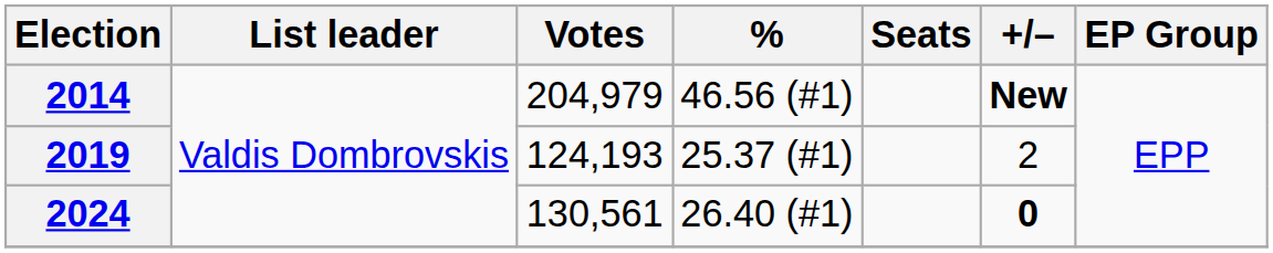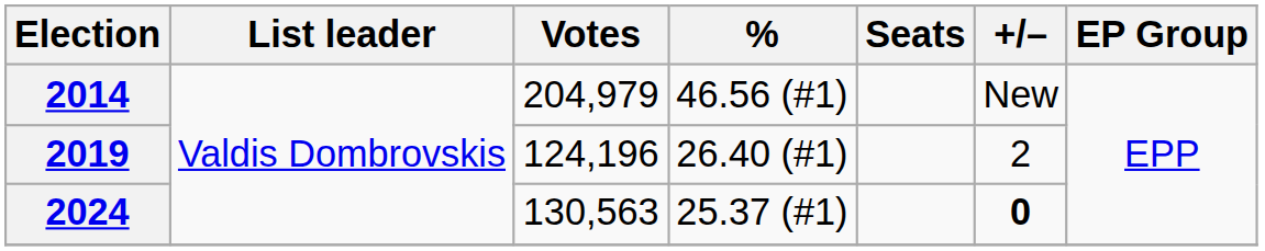 <table class=wikitable style=text-align:center>
 <tr>
 <th>Election</th>
 <th>List leader</th>
 <th>Votes</th>
 <th>%</th>
 <th>Seats</th>
 <th>+/–</th>
 <th>EP Group</th>
 </tr>
 <tr>
 <th><a href='#'>2014</a></th>
 <td align=left rowspan=3><a href='#'>Valdis Dombrovskis</a></td>
 <td>204,979</td>
 <td>46.56 (#1)</td>
 <td></td>
-<td><strong>New</strong></td>
+<td>New</td>
 <td rowspan=3><a href='#'>EPP</a></td>
 </tr>
 <tr>
 <th><a href='#'>2019</a></th>
-<td>124,193</td>
-<td>25.37 (#1)</td>
+<td>124,196</td>
+<td>26.40 (#1)</td>
 <td></td>
 <td> 2</td>
 </tr>
 <tr>
 <th><a href='#'>2024</a></th>
-<td>130,561</td>
-<td>26.40 (#1)</td>
+<td>130,563</td>
+<td>25.37 (#1)</td>
 <td></td>
 <td><strong> 0</strong></td>
 </tr>
 <tr>
 </tr>
 </table>
